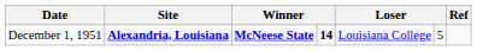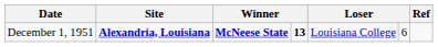 <table class="wikitable">
 <tr>
 <th>Date</th>
 <th>Site</th>
 <th colspan=2>Winner</th>
 <th colspan=2>Loser</th>
 <th>Ref</th>
 </tr>
 <tr>
 <td>December 1, 1951</td>
 <td><strong><a href='#'>Alexandria, Louisiana</a></strong></td>
 <td><strong><a href='#'>McNeese State</a></strong></td>
-<td><strong>14</strong></td>
+<td><strong>13</strong></td>
 <td><a href='#'>Louisiana College</a></td>
-<td>5</td>
+<td>6</td>
 <td></td>
 </tr>
 </table>
